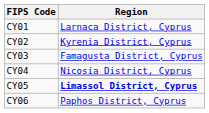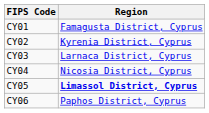 <table class="wikitable">
 <tr>
 <th>FIPS Code</th>
 <th>Region</th>
 </tr>
 <tr>
 <td>CY01</td>
-<td><a href='#'>Larnaca District, Cyprus</a></td>
+<td><a href='#'>Famagusta District, Cyprus</a></td>
 </tr>
 <tr>
 <td>CY02</td>
 <td><a href='#'>Kyrenia District, Cyprus</a></td>
 </tr>
 <tr>
 <td>CY03</td>
-<td><a href='#'>Famagusta District, Cyprus</a></td>
+<td><a href='#'>Larnaca District, Cyprus</a></td>
 </tr>
 <tr>
 <td>CY04</td>
 <td><a href='#'>Nicosia District, Cyprus</a></td>
 </tr>
 <tr>
 <td>CY05</td>
 <td><strong><a href='#'>Limassol District, Cyprus</a></strong></td>
 </tr>
 <tr>
 <td>CY06</td>
 <td><a href='#'>Paphos District, Cyprus</a></td>
 </tr>
 </table>
